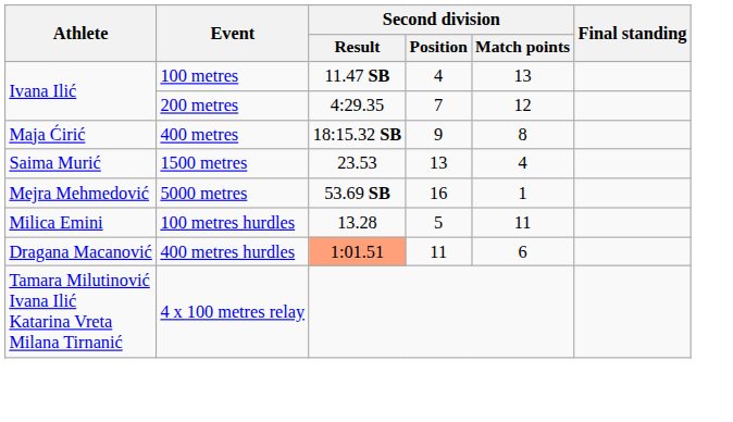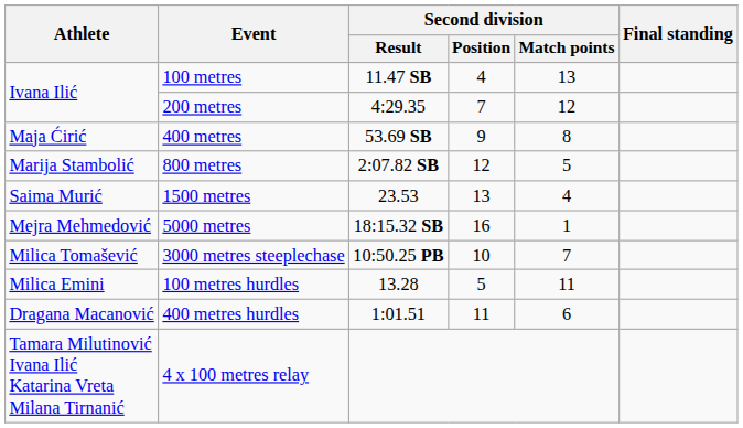 <table class=wikitable style="font-size:90%">
 <tr>
 <th rowspan="2">Athlete</th>
 <th rowspan="2">Event</th>
 <th colspan="3">Second division</th>
 <th rowspan="2">Final standing</th>
 </tr>
 <tr style="font-size:95%">
 <th>Result</th>
 <th>Position</th>
 <th>Match points</th>
 </tr>
 <tr align=center>
 <td align=left rowspan=2><a href='#'>Ivana Ilić</a></td>
 <td align=left><a href='#'>100 metres</a></td>
 <td>11.47 <strong>SB</strong></td>
 <td>4</td>
 <td>13</td>
 <td></td>
 </tr>
 <tr align=center>
 <td align=left><a href='#'>200 metres</a></td>
 <td>4:29.35</td>
 <td>7</td>
 <td>12</td>
 <td></td>
 </tr>
 <tr align=center>
 <td align=left><a href='#'>Maja Ćirić</a></td>
 <td align=left><a href='#'>400 metres</a></td>
-<td>18:15.32 <strong>SB</strong></td>
+<td>53.69 <strong>SB</strong></td>
 <td>9</td>
 <td>8</td>
+<td></td>
+</tr>
+<tr align=center>
+<td align=left><a href='#'>Marija Stambolić</a></td>
+<td align=left><a href='#'>800 metres</a></td>
+<td>2:07.82 <strong>SB</strong></td>
+<td>12</td>
+<td>5</td>
 <td></td>
 </tr>
 <tr align=center>
 <td align=left><a href='#'>Saima Murić</a></td>
 <td align=left><a href='#'>1500 metres</a></td>
 <td>23.53</td>
 <td>13</td>
 <td>4</td>
 <td></td>
 </tr>
 <tr align=center>
 <td align=left><a href='#'>Mejra Mehmedović</a></td>
 <td align=left><a href='#'>5000 metres</a></td>
-<td>53.69 <strong>SB</strong></td>
+<td>18:15.32 <strong>SB</strong></td>
 <td>16</td>
 <td>1</td>
+<td></td>
+</tr>
+<tr align=center>
+<td align=left><a href='#'>Milica Tomašević</a></td>
+<td align=left><a href='#'>3000 metres steeplechase</a></td>
+<td>10:50.25 <strong>PB</strong></td>
+<td>10</td>
+<td>7</td>
 <td></td>
 </tr>
 <tr align=center>
 <td align=left><a href='#'>Milica Emini</a></td>
 <td align=left><a href='#'>100 metres hurdles</a></td>
 <td>13.28</td>
 <td>5</td>
 <td>11</td>
 <td></td>
 </tr>
 <tr align=center>
 <td align=left><a href='#'>Dragana Macanović</a></td>
 <td align=left><a href='#'>400 metres hurdles</a></td>
-<td style="background: lightsalmon;">1:01.51</td>
+<td>1:01.51</td>
 <td>11</td>
 <td>6</td>
 <td></td>
 </tr>
 <tr align=center>
 <td align=left><a href='#'>Tamara Milutinović</a><br><a href='#'>Ivana Ilić</a><br><a href='#'>Katarina Vreta</a><br><a href='#'>Milana Tirnanić</a></td>
 <td align=left><a href='#'>4 x 100 metres relay</a></td>
 <td colspan=3></td>
 <td></td>
 </tr>
 </table>
